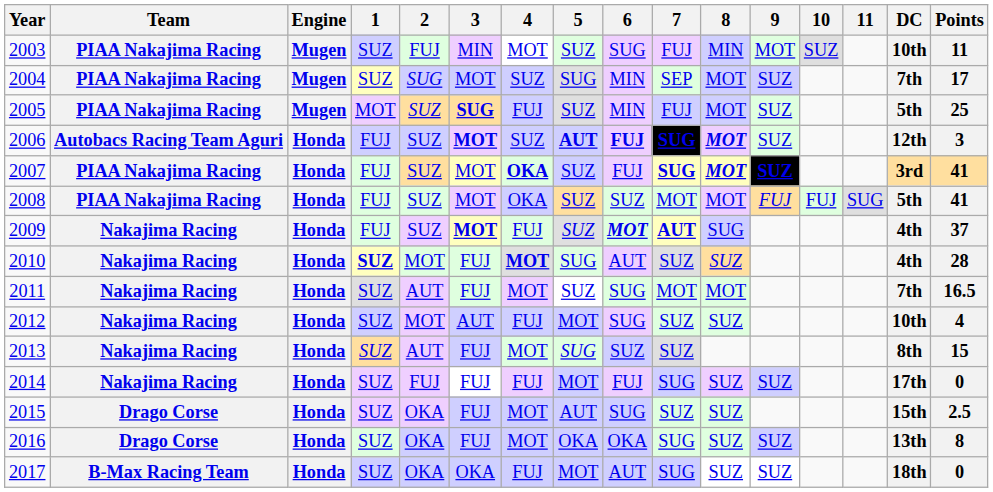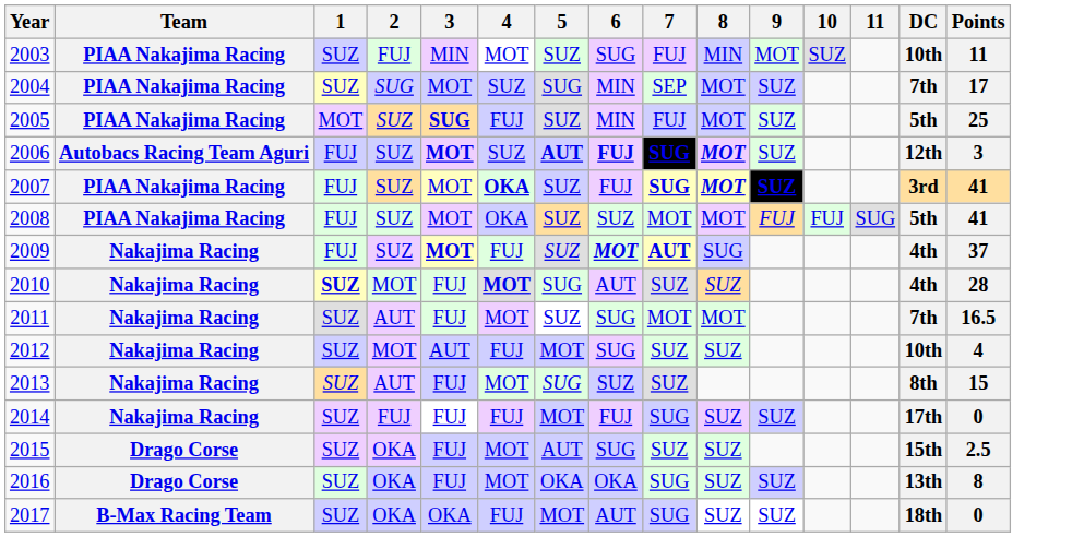 <table class="wikitable" style="text-align:center; font-size:90%">
 <tr>
 <th>Year</th>
 <th>Team</th>
-<th>Engine</th>
 <th>1</th>
 <th>2</th>
 <th>3</th>
 <th>4</th>
 <th>5</th>
 <th>6</th>
 <th>7</th>
 <th>8</th>
 <th>9</th>
 <th>10</th>
 <th>11</th>
 <th>DC</th>
 <th>Points</th>
 </tr>
 <tr>
 <td><a href='#'>2003</a></td>
 <th><a href='#'>PIAA Nakajima Racing</a></th>
-<th><a href='#'>Mugen</a></th>
 <td style="background:#CFCFFF;"><a href='#'>SUZ</a><br></td>
 <td style="background:#DFFFDF;"><a href='#'>FUJ</a><br></td>
 <td style="background:#EFCFFF;"><a href='#'>MIN</a><br></td>
 <td style="background:#FFFFFF;"><a href='#'>MOT</a><br></td>
 <td style="background:#DFFFDF;"><a href='#'>SUZ</a><br></td>
 <td style="background:#EFCFFF;"><a href='#'>SUG</a><br></td>
 <td style="background:#EFCFFF;"><a href='#'>FUJ</a><br></td>
 <td style="background:#CFCFFF;"><a href='#'>MIN</a><br></td>
 <td style="background:#DFFFDF;"><a href='#'>MOT</a><br></td>
 <td style="background:#DFDFDF;"><a href='#'>SUZ</a><br></td>
 <td></td>
 <th>10th</th>
 <th>11</th>
 </tr>
 <tr>
 <td><a href='#'>2004</a></td>
 <th><a href='#'>PIAA Nakajima Racing</a></th>
-<th><a href='#'>Mugen</a></th>
 <td style="background:#FFFFBF;"><a href='#'>SUZ</a><br></td>
 <td style="background:#CFCFFF;"><a href='#'><em>SUG</em></a><br></td>
 <td style="background:#CFCFFF;"><a href='#'>MOT</a><br></td>
 <td style="background:#CFCFFF;"><a href='#'>SUZ</a><br></td>
 <td style="background:#DFDFDF;"><a href='#'>SUG</a><br></td>
 <td style="background:#EFCFFF;"><a href='#'>MIN</a><br></td>
 <td style="background:#DFFFDF;"><a href='#'>SEP</a><br></td>
 <td style="background:#CFCFFF;"><a href='#'>MOT</a><br></td>
 <td style="background:#CFCFFF;"><a href='#'>SUZ</a><br></td>
 <td></td>
 <td></td>
 <th>7th</th>
 <th>17</th>
 </tr>
 <tr>
 <td><a href='#'>2005</a></td>
 <th><a href='#'>PIAA Nakajima Racing</a></th>
-<th><a href='#'>Mugen</a></th>
 <td style="background:#EFCFFF;"><a href='#'>MOT</a><br></td>
 <td style="background:#FFDF9F;"><a href='#'><em>SUZ</em></a><br></td>
 <td style="background:#FFDF9F;"><a href='#'><strong>SUG</strong></a><br></td>
 <td style="background:#CFCFFF;"><a href='#'>FUJ</a><br></td>
 <td style="background:#DFDFDF;"><a href='#'>SUZ</a><br></td>
 <td style="background:#EFCFFF;"><a href='#'>MIN</a><br></td>
 <td style="background:#CFCFFF;"><a href='#'>FUJ</a><br></td>
 <td style="background:#CFCFFF;"><a href='#'>MOT</a><br></td>
 <td style="background:#DFFFDF;"><a href='#'>SUZ</a><br></td>
 <td></td>
 <td></td>
 <th>5th</th>
 <th>25</th>
 </tr>
 <tr>
 <td><a href='#'>2006</a></td>
 <th><a href='#'>Autobacs Racing Team Aguri</a></th>
-<th><a href='#'>Honda</a></th>
 <td style="background:#CFCFFF;"><a href='#'>FUJ</a><br></td>
 <td style="background:#CFCFFF;"><a href='#'>SUZ</a><br></td>
 <td style="background:#EFCFFF;"><a href='#'><strong>MOT</strong></a><br></td>
 <td style="background:#CFCFFF;"><a href='#'>SUZ</a><br></td>
 <td style="background:#CFCFFF;"><a href='#'><strong>AUT</strong></a><br></td>
 <td style="background:#EFCFFF;"><a href='#'><strong>FUJ</strong></a><br></td>
 <td style="background:#000; color:white;"><a href='#'><span><strong>SUG</strong></span></a><br></td>
 <td style="background:#EFCFFF;"><a href='#'><strong><em>MOT</em></strong></a><br></td>
 <td style="background:#DFFFDF;"><a href='#'>SUZ</a><br></td>
 <td></td>
 <td></td>
 <th>12th</th>
 <th>3</th>
 </tr>
 <tr>
 <td><a href='#'>2007</a></td>
 <th><a href='#'>PIAA Nakajima Racing</a></th>
-<th><a href='#'>Honda</a></th>
 <td style="background:#DFFFDF;"><a href='#'>FUJ</a><br></td>
 <td style="background:#FFDF9F;"><a href='#'>SUZ</a><br></td>
 <td style="background:#FFFFBF;"><a href='#'>MOT</a><br></td>
 <td style="background:#DFFFDF;"><a href='#'><strong>OKA</strong></a><br></td>
 <td style="background:#CFCFFF;"><a href='#'>SUZ</a><br></td>
 <td style="background:#EFCFFF;"><a href='#'>FUJ</a><br></td>
 <td style="background:#FFFFBF;"><a href='#'><strong>SUG</strong></a><br></td>
 <td style="background:#FFFFBF;"><a href='#'><strong><em>MOT</em></strong></a><br></td>
 <td style="background:#000; color:white;"><a href='#'><span><strong>SUZ</strong></span></a><br></td>
 <td></td>
 <td></td>
 <th style="background:#FFDF9F;">3rd</th>
 <th style="background:#FFDF9F;">41</th>
 </tr>
 <tr>
 <td><a href='#'>2008</a></td>
 <th><a href='#'>PIAA Nakajima Racing</a></th>
-<th><a href='#'>Honda</a></th>
 <td style="background:#DFFFDF;"><a href='#'>FUJ</a><br></td>
 <td style="background:#DFFFDF;"><a href='#'>SUZ</a><br></td>
 <td style="background:#EFCFFF;"><a href='#'>MOT</a><br></td>
 <td style="background:#CFCFFF;"><a href='#'>OKA</a><br></td>
 <td style="background:#FFDF9F;"><a href='#'>SUZ</a><br></td>
 <td style="background:#DFFFDF;"><a href='#'>SUZ</a><br></td>
 <td style="background:#DFFFDF;"><a href='#'>MOT</a><br></td>
 <td style="background:#EFCFFF;"><a href='#'>MOT</a><br></td>
 <td style="background:#FFDF9F;"><a href='#'><em>FUJ</em></a><br></td>
 <td style="background:#DFFFDF;"><a href='#'>FUJ</a><br></td>
 <td style="background:#DFDFDF;"><a href='#'>SUG</a><br></td>
 <th>5th</th>
 <th>41</th>
 </tr>
 <tr>
 <td><a href='#'>2009</a></td>
 <th><a href='#'>Nakajima Racing</a></th>
-<th><a href='#'>Honda</a></th>
 <td style="background:#DFFFDF;"><a href='#'>FUJ</a><br></td>
 <td style="background:#EFCFFF;"><a href='#'>SUZ</a><br></td>
 <td style="background:#FFFFBF;"><strong><a href='#'>MOT</a></strong><br></td>
 <td style="background:#DFFFDF;"><a href='#'>FUJ</a><br></td>
 <td style="background:#DFDFDF;"><em><a href='#'>SUZ</a></em><br></td>
 <td style="background:#DFFFDF;"><strong><em><a href='#'>MOT</a></em></strong><br></td>
 <td style="background:#FFFFBF;"><strong><a href='#'>AUT</a></strong><br></td>
 <td style="background:#CFCFFF;"><a href='#'>SUG</a><br></td>
 <td></td>
 <td></td>
 <td></td>
 <th>4th</th>
 <th>37</th>
 </tr>
 <tr>
 <td><a href='#'>2010</a></td>
 <th><a href='#'>Nakajima Racing</a></th>
-<th><a href='#'>Honda</a></th>
 <td style="background:#FFFFBF;"><strong><a href='#'>SUZ</a></strong><br></td>
 <td style="background:#DFFFDF;"><a href='#'>MOT</a><br></td>
 <td style="background:#DFFFDF;"><a href='#'>FUJ</a><br></td>
 <td style="background:#DFDFDF;"><strong><a href='#'>MOT</a></strong><br></td>
 <td style="background:#DFFFDF;"><a href='#'>SUG</a><br></td>
 <td style="background:#EFCFFF;"><a href='#'>AUT</a><br></td>
 <td style="background:#DFDFDF;"><a href='#'>SUZ</a><br></td>
 <td style="background:#FFDF9F;"><em><a href='#'>SUZ</a></em><br></td>
 <td></td>
 <td></td>
 <td></td>
 <th>4th</th>
 <th>28</th>
 </tr>
 <tr>
 <td><a href='#'>2011</a></td>
 <th><a href='#'>Nakajima Racing</a></th>
-<th><a href='#'>Honda</a></th>
 <td style="background:#DFDFDF;"><a href='#'>SUZ</a><br></td>
 <td style="background:#EFCFFF;"><a href='#'>AUT</a><br></td>
 <td style="background:#DFFFDF;"><a href='#'>FUJ</a><br></td>
 <td style="background:#EFCFFF;"><a href='#'>MOT</a><br></td>
 <td style="background:#FFFFFF;"><a href='#'>SUZ</a><br></td>
 <td style="background:#DFFFDF;"><a href='#'>SUG</a><br></td>
 <td style="background:#DFFFDF;"><a href='#'>MOT</a><br></td>
 <td style="background:#DFFFDF;"><a href='#'>MOT</a><br></td>
 <td></td>
 <td></td>
 <td></td>
 <th>7th</th>
 <th>16.5</th>
 </tr>
 <tr>
 <td><a href='#'>2012</a></td>
 <th><a href='#'>Nakajima Racing</a></th>
-<th><a href='#'>Honda</a></th>
 <td style="background:#CFCFFF;"><a href='#'>SUZ</a><br></td>
 <td style="background:#EFCFFF;"><a href='#'>MOT</a><br></td>
 <td style="background:#CFCFFF;"><a href='#'>AUT</a><br></td>
 <td style="background:#CFCFFF;"><a href='#'>FUJ</a><br></td>
 <td style="background:#CFCFFF;"><a href='#'>MOT</a><br></td>
 <td style="background:#EFCFFF;"><a href='#'>SUG</a><br></td>
 <td style="background:#DFFFDF;"><a href='#'>SUZ</a><br></td>
 <td style="background:#DFFFDF;"><a href='#'>SUZ</a><br></td>
 <td></td>
 <td></td>
 <td></td>
 <th>10th</th>
 <th>4</th>
 </tr>
 <tr>
 <td><a href='#'>2013</a></td>
 <th><a href='#'>Nakajima Racing</a></th>
-<th><a href='#'>Honda</a></th>
 <td style="background:#FFDF9F;"><em><a href='#'>SUZ</a></em><br></td>
 <td style="background:#EFCFFF;"><a href='#'>AUT</a><br></td>
 <td style="background:#CFCFFF;"><a href='#'>FUJ</a><br></td>
 <td style="background:#DFFFDF;"><a href='#'>MOT</a><br></td>
 <td style="background:#DFFFDF;"><em><a href='#'>SUG</a></em><br></td>
 <td style="background:#CFCFFF;"><a href='#'>SUZ</a><br></td>
 <td style="background:#DFDFDF;"><a href='#'>SUZ</a><br></td>
 <td></td>
 <td></td>
 <td></td>
 <td></td>
 <th>8th</th>
 <th>15</th>
 </tr>
 <tr>
 <td><a href='#'>2014</a></td>
 <th><a href='#'>Nakajima Racing</a></th>
-<th><a href='#'>Honda</a></th>
 <td style="background:#EFCFFF;"><a href='#'>SUZ</a><br></td>
 <td style="background:#EFCFFF;"><a href='#'>FUJ</a><br></td>
 <td style="background:#FFFFFF;"><a href='#'>FUJ</a><br></td>
 <td style="background:#EFCFFF;"><a href='#'>FUJ</a><br></td>
 <td style="background:#CFCFFF;"><a href='#'>MOT</a><br></td>
 <td style="background:#EFCFFF;"><a href='#'>FUJ</a><br></td>
 <td style="background:#CFCFFF;"><a href='#'>SUG</a><br></td>
 <td style="background:#EFCFFF;"><a href='#'>SUZ</a><br></td>
 <td style="background:#CFCFFF;"><a href='#'>SUZ</a><br></td>
 <td></td>
 <td></td>
 <th>17th</th>
 <th>0</th>
 </tr>
 <tr>
 <td><a href='#'>2015</a></td>
 <th><a href='#'>Drago Corse</a></th>
-<th><a href='#'>Honda</a></th>
 <td style="background:#EFCFFF;"><a href='#'>SUZ</a><br></td>
 <td style="background:#EFCFFF;"><a href='#'>OKA</a><br></td>
 <td style="background:#CFCFFF;"><a href='#'>FUJ</a><br></td>
 <td style="background:#CFCFFF;"><a href='#'>MOT</a><br></td>
 <td style="background:#CFCFFF;"><a href='#'>AUT</a><br></td>
 <td style="background:#CFCFFF;"><a href='#'>SUG</a><br></td>
 <td style="background:#DFFFDF;"><a href='#'>SUZ</a><br></td>
 <td style="background:#DFFFDF;"><a href='#'>SUZ</a><br></td>
 <td></td>
 <td></td>
 <td></td>
 <th>15th</th>
 <th>2.5</th>
 </tr>
 <tr>
 <td><a href='#'>2016</a></td>
 <th><a href='#'>Drago Corse</a></th>
-<th><a href='#'>Honda</a></th>
 <td style="background:#DFFFDF;"><a href='#'>SUZ</a><br></td>
 <td style="background:#CFCFFF;"><a href='#'>OKA</a><br></td>
 <td style="background:#CFCFFF;"><a href='#'>FUJ</a><br></td>
 <td style="background:#CFCFFF;"><a href='#'>MOT</a><br></td>
 <td style="background:#CFCFFF;"><a href='#'>OKA</a><br></td>
 <td style="background:#CFCFFF;"><a href='#'>OKA</a><br></td>
 <td style="background:#DFFFDF;"><a href='#'>SUG</a><br></td>
 <td style="background:#DFFFDF;"><a href='#'>SUZ</a><br></td>
 <td style="background:#CFCFFF;"><a href='#'>SUZ</a><br></td>
 <td></td>
 <td></td>
 <th>13th</th>
 <th>8</th>
 </tr>
 <tr>
 <td><a href='#'>2017</a></td>
 <th><a href='#'>B-Max Racing Team</a></th>
-<th><a href='#'>Honda</a></th>
 <td style="background:#CFCFFF;"><a href='#'>SUZ</a><br></td>
 <td style="background:#CFCFFF;"><a href='#'>OKA</a><br></td>
 <td style="background:#CFCFFF;"><a href='#'>OKA</a><br></td>
 <td style="background:#CFCFFF;"><a href='#'>FUJ</a><br></td>
 <td style="background:#CFCFFF;"><a href='#'>MOT</a><br></td>
 <td style="background:#CFCFFF;"><a href='#'>AUT</a><br></td>
 <td style="background:#CFCFFF;"><a href='#'>SUG</a><br></td>
 <td style="background:#FFFFFF;"><a href='#'>SUZ</a><br></td>
 <td style="background:#FFFFFF;"><a href='#'>SUZ</a><br></td>
 <td></td>
 <td></td>
 <th>18th</th>
 <th>0</th>
 </tr>
 </table>
